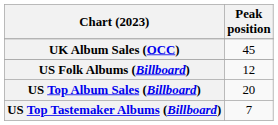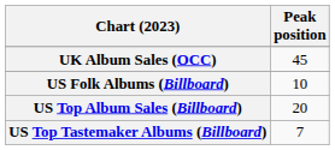 <table class="wikitable plainrowheaders sortable" style="text-align:center">
 <tr>
 <th scope="col">Chart (2023)</th>
 <th scope="col">Peak<br>position</th>
 </tr>
 <tr>
 </tr>
 <tr>
 <th scope="row">UK Album Sales (<a href='#'>OCC</a>)</th>
 <td>45</td>
 </tr>
 <tr>
 </tr>
 <tr>
 <th scope="row">US Folk Albums (<em><a href='#'>Billboard</a></em>)</th>
-<td>12</td>
+<td>10</td>
 </tr>
 <tr>
 <th scope="row">US <a href='#'>Top Album Sales</a> (<em><a href='#'>Billboard</a></em>)</th>
 <td>20</td>
 </tr>
 <tr>
 <th scope="row">US <a href='#'>Top Tastemaker Albums</a> (<em><a href='#'>Billboard</a></em>)</th>
 <td>7</td>
 </tr>
 </table>
